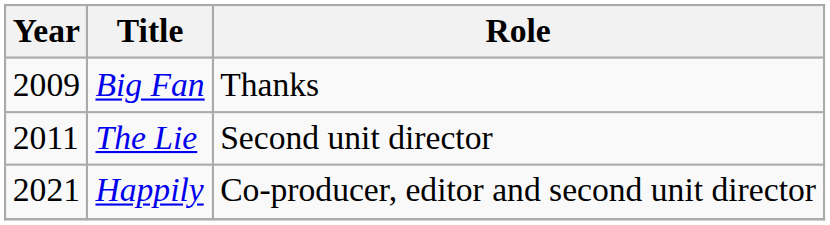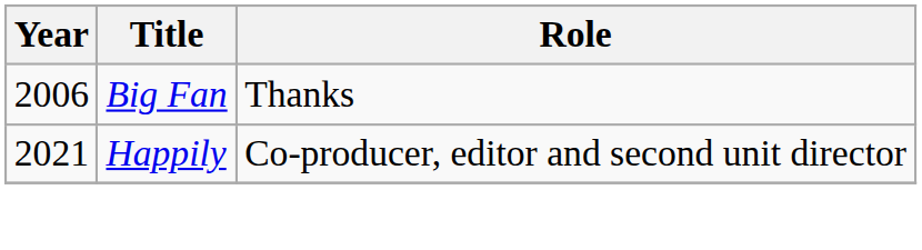 <table class="wikitable">
 <tr>
 <th>Year</th>
 <th>Title</th>
 <th>Role</th>
 </tr>
 <tr>
-<td>2009</td>
+<td>2006</td>
 <td style="text-align:left"><em><a href='#'>Big Fan</a></em></td>
 <td>Thanks</td>
-</tr>
-<tr>
-<td>2011</td>
-<td style="text-align:left"><em><a href='#'>The Lie</a></em></td>
-<td>Second unit director</td>
 </tr>
 <tr>
 <td>2021</td>
 <td style="text-align:left"><em><a href='#'>Happily</a></em></td>
 <td>Co-producer, editor and second unit director</td>
 </tr>
 <tr>
 </tr>
 </table>
